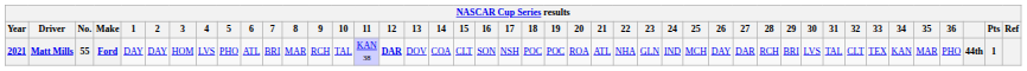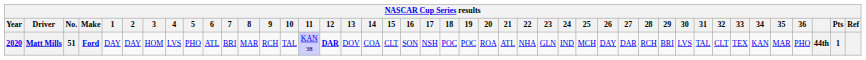 <table class="wikitable" style="text-align:center; font-size:75%">
 <tr>
 <th colspan="45"><a href='#'>NASCAR Cup Series</a> results</th>
 </tr>
 <tr>
 <th>Year</th>
 <th>Driver</th>
 <th>No.</th>
 <th>Make</th>
 <th>1</th>
 <th>2</th>
 <th>3</th>
 <th>4</th>
 <th>5</th>
 <th>6</th>
 <th>7</th>
 <th>8</th>
 <th>9</th>
 <th>10</th>
 <th>11</th>
 <th>12</th>
 <th>13</th>
 <th>14</th>
 <th>15</th>
 <th>16</th>
 <th>17</th>
 <th>18</th>
 <th>19</th>
 <th>20</th>
 <th>21</th>
 <th>22</th>
 <th>23</th>
 <th>24</th>
 <th>25</th>
 <th>26</th>
 <th>27</th>
 <th>28</th>
 <th>29</th>
 <th>30</th>
 <th>31</th>
 <th>32</th>
 <th>33</th>
 <th>34</th>
 <th>35</th>
 <th>36</th>
 <th></th>
 <th>Pts</th>
 <th>Ref</th>
 </tr>
 <tr>
-<th><a href='#'>2021</a></th>
+<th><a href='#'>2020</a></th>
 <th><a href='#'>Matt Mills</a></th>
-<th>55</th>
+<th>51</th>
 <th><a href='#'>Ford</a></th>
 <td><a href='#'>DAY</a></td>
 <td><a href='#'>DAY</a></td>
 <td><a href='#'>HOM</a></td>
 <td><a href='#'>LVS</a></td>
 <td><a href='#'>PHO</a></td>
 <td><a href='#'>ATL</a></td>
 <td><a href='#'>BRI</a></td>
 <td><a href='#'>MAR</a></td>
 <td><a href='#'>RCH</a></td>
 <td><a href='#'>TAL</a></td>
 <td style="background:#CFCFFF;"><a href='#'>KAN</a><br><small>38</small></td>
 <td><strong><a href='#'>DAR</a></strong></td>
 <td><a href='#'>DOV</a></td>
 <td><a href='#'>COA</a></td>
 <td><a href='#'>CLT</a></td>
 <td><a href='#'>SON</a></td>
 <td><a href='#'>NSH</a></td>
 <td><a href='#'>POC</a></td>
 <td><a href='#'>POC</a></td>
 <td><a href='#'>ROA</a></td>
 <td><a href='#'>ATL</a></td>
 <td><a href='#'>NHA</a></td>
 <td><a href='#'>GLN</a></td>
 <td><a href='#'>IND</a></td>
 <td><a href='#'>MCH</a></td>
 <td><a href='#'>DAY</a></td>
 <td><a href='#'>DAR</a></td>
 <td><a href='#'>RCH</a></td>
 <td><a href='#'>BRI</a></td>
 <td><a href='#'>LVS</a></td>
 <td><a href='#'>TAL</a></td>
 <td><a href='#'>CLT</a></td>
 <td><a href='#'>TEX</a></td>
 <td><a href='#'>KAN</a></td>
 <td><a href='#'>MAR</a></td>
 <td><a href='#'>PHO</a></td>
 <th>44th</th>
 <th>1</th>
 <th></th>
 </tr>
 </table>
